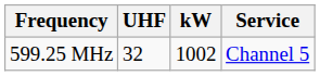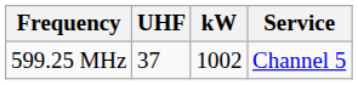 <table class="wikitable sortable">
 <tr>
 <th>Frequency</th>
 <th>UHF</th>
 <th>kW</th>
 <th>Service</th>
 </tr>
 <tr>
 <td>599.25 MHz</td>
-<td>32</td>
+<td>37</td>
 <td>1002</td>
 <td><a href='#'>Channel 5</a></td>
 </tr>
 </table>
